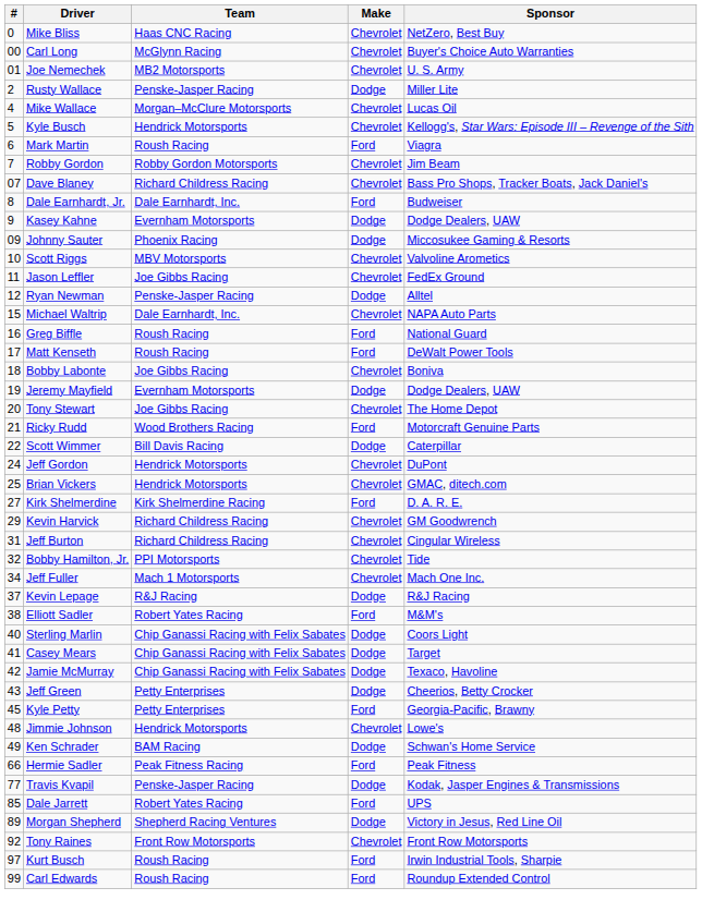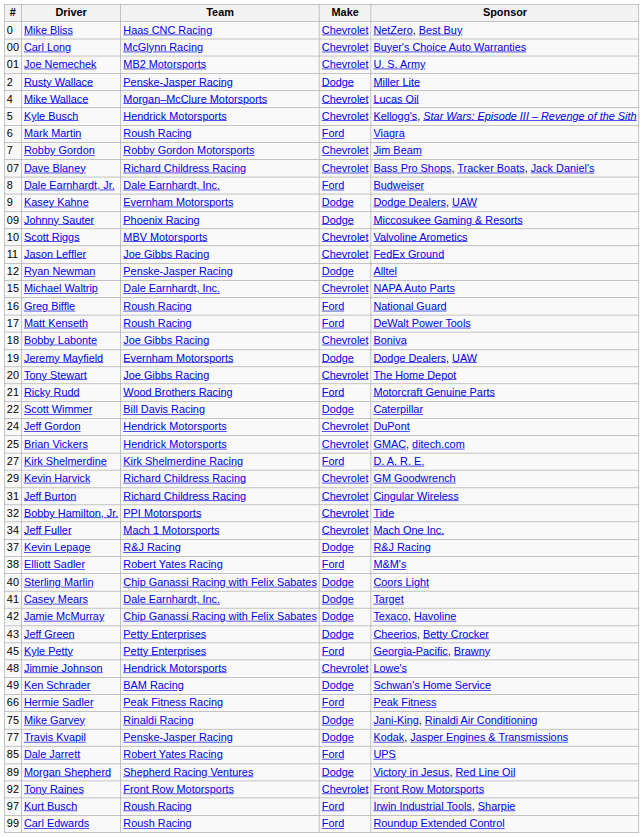 <table class="wikitable">
 <tr>
 <th>#</th>
 <th>Driver</th>
 <th>Team</th>
 <th>Make</th>
 <th>Sponsor</th>
 </tr>
 <tr>
 <td>0</td>
 <td><a href='#'>Mike Bliss</a></td>
 <td><a href='#'>Haas CNC Racing</a></td>
 <td><a href='#'>Chevrolet</a></td>
 <td><a href='#'>NetZero</a>, <a href='#'>Best Buy</a></td>
 </tr>
 <tr>
 <td>00</td>
 <td><a href='#'>Carl Long</a></td>
 <td><a href='#'>McGlynn Racing</a></td>
 <td><a href='#'>Chevrolet</a></td>
 <td><a href='#'>Buyer's Choice Auto Warranties</a></td>
 </tr>
 <tr>
 <td>01</td>
 <td><a href='#'>Joe Nemechek</a></td>
 <td><a href='#'>MB2 Motorsports</a></td>
 <td><a href='#'>Chevrolet</a></td>
 <td><a href='#'>U. S. Army</a></td>
 </tr>
 <tr>
 <td>2</td>
 <td><a href='#'>Rusty Wallace</a></td>
 <td><a href='#'>Penske-Jasper Racing</a></td>
 <td><a href='#'>Dodge</a></td>
 <td><a href='#'>Miller Lite</a></td>
 </tr>
 <tr>
 <td>4</td>
 <td><a href='#'>Mike Wallace</a></td>
 <td><a href='#'>Morgan–McClure Motorsports</a></td>
 <td><a href='#'>Chevrolet</a></td>
 <td><a href='#'>Lucas Oil</a></td>
 </tr>
 <tr>
 <td>5</td>
 <td><a href='#'>Kyle Busch</a></td>
 <td><a href='#'>Hendrick Motorsports</a></td>
 <td><a href='#'>Chevrolet</a></td>
 <td><a href='#'>Kellogg's</a>, <em><a href='#'>Star Wars: Episode III – Revenge of the Sith</a></em></td>
 </tr>
 <tr>
 <td>6</td>
 <td><a href='#'>Mark Martin</a></td>
 <td><a href='#'>Roush Racing</a></td>
 <td><a href='#'>Ford</a></td>
 <td><a href='#'>Viagra</a></td>
 </tr>
 <tr>
 <td>7</td>
 <td><a href='#'>Robby Gordon</a></td>
 <td><a href='#'>Robby Gordon Motorsports</a></td>
 <td><a href='#'>Chevrolet</a></td>
 <td><a href='#'>Jim Beam</a></td>
 </tr>
 <tr>
 <td>07</td>
 <td><a href='#'>Dave Blaney</a></td>
 <td><a href='#'>Richard Childress Racing</a></td>
 <td><a href='#'>Chevrolet</a></td>
 <td><a href='#'>Bass Pro Shops</a>, <a href='#'>Tracker Boats</a>, <a href='#'>Jack Daniel's</a></td>
 </tr>
 <tr>
 <td>8</td>
 <td><a href='#'>Dale Earnhardt, Jr.</a></td>
 <td><a href='#'>Dale Earnhardt, Inc.</a></td>
 <td><a href='#'>Ford</a></td>
 <td><a href='#'>Budweiser</a></td>
 </tr>
 <tr>
 <td>9</td>
 <td><a href='#'>Kasey Kahne</a></td>
 <td><a href='#'>Evernham Motorsports</a></td>
 <td><a href='#'>Dodge</a></td>
 <td><a href='#'>Dodge Dealers</a>, <a href='#'>UAW</a></td>
 </tr>
 <tr>
 <td>09</td>
 <td><a href='#'>Johnny Sauter</a></td>
 <td><a href='#'>Phoenix Racing</a></td>
 <td><a href='#'>Dodge</a></td>
 <td><a href='#'>Miccosukee Gaming & Resorts</a></td>
 </tr>
 <tr>
 <td>10</td>
 <td><a href='#'>Scott Riggs</a></td>
 <td><a href='#'>MBV Motorsports</a></td>
 <td><a href='#'>Chevrolet</a></td>
 <td><a href='#'>Valvoline Arometics</a></td>
 </tr>
 <tr>
 <td>11</td>
 <td><a href='#'>Jason Leffler</a></td>
 <td><a href='#'>Joe Gibbs Racing</a></td>
 <td><a href='#'>Chevrolet</a></td>
 <td><a href='#'>FedEx Ground</a></td>
 </tr>
 <tr>
 <td>12</td>
 <td><a href='#'>Ryan Newman</a></td>
 <td><a href='#'>Penske-Jasper Racing</a></td>
 <td><a href='#'>Dodge</a></td>
 <td><a href='#'>Alltel</a></td>
 </tr>
 <tr>
 <td>15</td>
 <td><a href='#'>Michael Waltrip</a></td>
 <td><a href='#'>Dale Earnhardt, Inc.</a></td>
 <td><a href='#'>Chevrolet</a></td>
 <td><a href='#'>NAPA Auto Parts</a></td>
 </tr>
 <tr>
 <td>16</td>
 <td><a href='#'>Greg Biffle</a></td>
 <td><a href='#'>Roush Racing</a></td>
 <td><a href='#'>Ford</a></td>
 <td><a href='#'>National Guard</a></td>
 </tr>
 <tr>
 <td>17</td>
 <td><a href='#'>Matt Kenseth</a></td>
 <td><a href='#'>Roush Racing</a></td>
 <td><a href='#'>Ford</a></td>
 <td><a href='#'>DeWalt Power Tools</a></td>
 </tr>
 <tr>
 <td>18</td>
 <td><a href='#'>Bobby Labonte</a></td>
 <td><a href='#'>Joe Gibbs Racing</a></td>
 <td><a href='#'>Chevrolet</a></td>
 <td><a href='#'>Boniva</a></td>
 </tr>
 <tr>
 <td>19</td>
 <td><a href='#'>Jeremy Mayfield</a></td>
 <td><a href='#'>Evernham Motorsports</a></td>
 <td><a href='#'>Dodge</a></td>
 <td><a href='#'>Dodge Dealers</a>, <a href='#'>UAW</a></td>
 </tr>
 <tr>
 <td>20</td>
 <td><a href='#'>Tony Stewart</a></td>
 <td><a href='#'>Joe Gibbs Racing</a></td>
 <td><a href='#'>Chevrolet</a></td>
 <td><a href='#'>The Home Depot</a></td>
 </tr>
 <tr>
 <td>21</td>
 <td><a href='#'>Ricky Rudd</a></td>
 <td><a href='#'>Wood Brothers Racing</a></td>
 <td><a href='#'>Ford</a></td>
 <td><a href='#'>Motorcraft Genuine Parts</a></td>
 </tr>
 <tr>
 <td>22</td>
 <td><a href='#'>Scott Wimmer</a></td>
 <td><a href='#'>Bill Davis Racing</a></td>
 <td><a href='#'>Dodge</a></td>
 <td><a href='#'>Caterpillar</a></td>
 </tr>
 <tr>
 <td>24</td>
 <td><a href='#'>Jeff Gordon</a></td>
 <td><a href='#'>Hendrick Motorsports</a></td>
 <td><a href='#'>Chevrolet</a></td>
 <td><a href='#'>DuPont</a></td>
 </tr>
 <tr>
 <td>25</td>
 <td><a href='#'>Brian Vickers</a></td>
 <td><a href='#'>Hendrick Motorsports</a></td>
 <td><a href='#'>Chevrolet</a></td>
 <td><a href='#'>GMAC</a>, <a href='#'>ditech.com</a></td>
 </tr>
 <tr>
 <td>27</td>
 <td><a href='#'>Kirk Shelmerdine</a></td>
 <td><a href='#'>Kirk Shelmerdine Racing</a></td>
 <td><a href='#'>Ford</a></td>
 <td><a href='#'>D. A. R. E.</a></td>
 </tr>
 <tr>
 <td>29</td>
 <td><a href='#'>Kevin Harvick</a></td>
 <td><a href='#'>Richard Childress Racing</a></td>
 <td><a href='#'>Chevrolet</a></td>
 <td><a href='#'>GM Goodwrench</a></td>
 </tr>
 <tr>
 <td>31</td>
 <td><a href='#'>Jeff Burton</a></td>
 <td><a href='#'>Richard Childress Racing</a></td>
 <td><a href='#'>Chevrolet</a></td>
 <td><a href='#'>Cingular Wireless</a></td>
 </tr>
 <tr>
 <td>32</td>
 <td><a href='#'>Bobby Hamilton, Jr.</a></td>
 <td><a href='#'>PPI Motorsports</a></td>
 <td><a href='#'>Chevrolet</a></td>
 <td><a href='#'>Tide</a></td>
 </tr>
 <tr>
 <td>34</td>
 <td><a href='#'>Jeff Fuller</a></td>
 <td><a href='#'>Mach 1 Motorsports</a></td>
 <td><a href='#'>Chevrolet</a></td>
 <td><a href='#'>Mach One Inc.</a></td>
 </tr>
 <tr>
 <td>37</td>
 <td><a href='#'>Kevin Lepage</a></td>
 <td><a href='#'>R&J Racing</a></td>
 <td><a href='#'>Dodge</a></td>
 <td><a href='#'>R&J Racing</a></td>
 </tr>
 <tr>
 <td>38</td>
 <td><a href='#'>Elliott Sadler</a></td>
 <td><a href='#'>Robert Yates Racing</a></td>
 <td><a href='#'>Ford</a></td>
 <td><a href='#'>M&M's</a></td>
 </tr>
 <tr>
 <td>40</td>
 <td><a href='#'>Sterling Marlin</a></td>
 <td><a href='#'>Chip Ganassi Racing with Felix Sabates</a></td>
 <td><a href='#'>Dodge</a></td>
 <td><a href='#'>Coors Light</a></td>
 </tr>
 <tr>
 <td>41</td>
 <td><a href='#'>Casey Mears</a></td>
-<td><a href='#'>Chip Ganassi Racing with Felix Sabates</a></td>
+<td><a href='#'>Dale Earnhardt, Inc.</a></td>
 <td><a href='#'>Dodge</a></td>
 <td><a href='#'>Target</a></td>
 </tr>
 <tr>
 <td>42</td>
 <td><a href='#'>Jamie McMurray</a></td>
 <td><a href='#'>Chip Ganassi Racing with Felix Sabates</a></td>
 <td><a href='#'>Dodge</a></td>
 <td><a href='#'>Texaco</a>, <a href='#'>Havoline</a></td>
 </tr>
 <tr>
 <td>43</td>
 <td><a href='#'>Jeff Green</a></td>
 <td><a href='#'>Petty Enterprises</a></td>
 <td><a href='#'>Dodge</a></td>
 <td><a href='#'>Cheerios</a>, <a href='#'>Betty Crocker</a></td>
 </tr>
 <tr>
 <td>45</td>
 <td><a href='#'>Kyle Petty</a></td>
 <td><a href='#'>Petty Enterprises</a></td>
 <td><a href='#'>Ford</a></td>
 <td><a href='#'>Georgia-Pacific</a>, <a href='#'>Brawny</a></td>
 </tr>
 <tr>
 <td>48</td>
 <td><a href='#'>Jimmie Johnson</a></td>
 <td><a href='#'>Hendrick Motorsports</a></td>
 <td><a href='#'>Chevrolet</a></td>
 <td><a href='#'>Lowe's</a></td>
 </tr>
 <tr>
 <td>49</td>
 <td><a href='#'>Ken Schrader</a></td>
 <td><a href='#'>BAM Racing</a></td>
 <td><a href='#'>Dodge</a></td>
 <td><a href='#'>Schwan's Home Service</a></td>
 </tr>
 <tr>
 <td>66</td>
 <td><a href='#'>Hermie Sadler</a></td>
 <td><a href='#'>Peak Fitness Racing</a></td>
 <td><a href='#'>Ford</a></td>
 <td><a href='#'>Peak Fitness</a></td>
 </tr>
 <tr>
+<td>75</td>
+<td><a href='#'>Mike Garvey</a></td>
+<td><a href='#'>Rinaldi Racing</a></td>
+<td><a href='#'>Dodge</a></td>
+<td><a href='#'>Jani-King</a>, <a href='#'>Rinaldi Air Conditioning</a></td>
+</tr>
+<tr>
 <td>77</td>
 <td><a href='#'>Travis Kvapil</a></td>
 <td><a href='#'>Penske-Jasper Racing</a></td>
 <td><a href='#'>Dodge</a></td>
 <td><a href='#'>Kodak</a>, <a href='#'>Jasper Engines & Transmissions</a></td>
 </tr>
 <tr>
 <td>85</td>
 <td><a href='#'>Dale Jarrett</a></td>
 <td><a href='#'>Robert Yates Racing</a></td>
 <td><a href='#'>Ford</a></td>
 <td><a href='#'>UPS</a></td>
 </tr>
 <tr>
 <td>89</td>
 <td><a href='#'>Morgan Shepherd</a></td>
 <td><a href='#'>Shepherd Racing Ventures</a></td>
 <td><a href='#'>Dodge</a></td>
 <td><a href='#'>Victory in Jesus</a>, <a href='#'>Red Line Oil</a></td>
 </tr>
 <tr>
 <td>92</td>
 <td><a href='#'>Tony Raines</a></td>
 <td><a href='#'>Front Row Motorsports</a></td>
 <td><a href='#'>Chevrolet</a></td>
 <td><a href='#'>Front Row Motorsports</a></td>
 </tr>
 <tr>
 <td>97</td>
 <td><a href='#'>Kurt Busch</a></td>
 <td><a href='#'>Roush Racing</a></td>
 <td><a href='#'>Ford</a></td>
 <td><a href='#'>Irwin Industrial Tools</a>, <a href='#'>Sharpie</a></td>
 </tr>
 <tr>
 <td>99</td>
 <td><a href='#'>Carl Edwards</a></td>
 <td><a href='#'>Roush Racing</a></td>
 <td><a href='#'>Ford</a></td>
 <td><a href='#'>Roundup Extended Control</a></td>
 </tr>
 </table>
